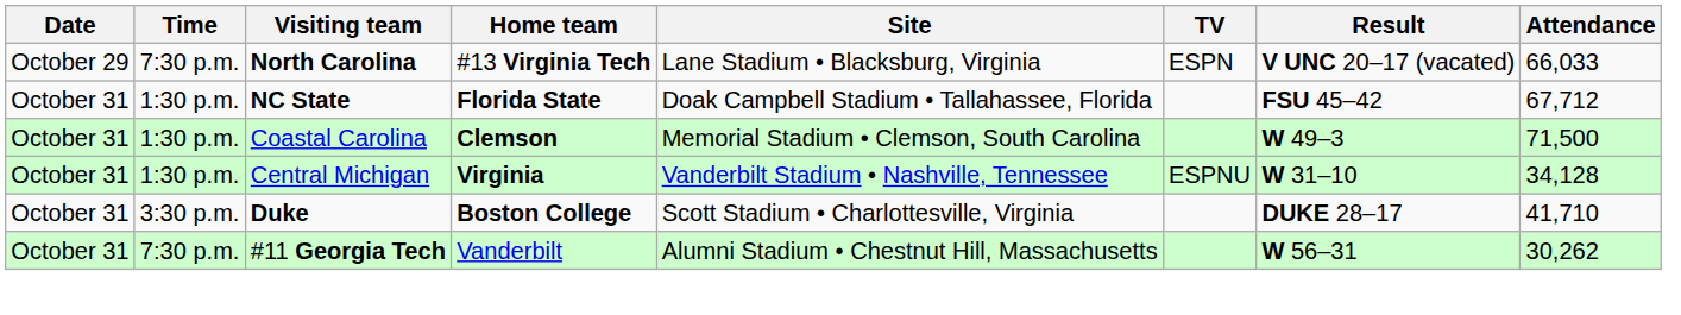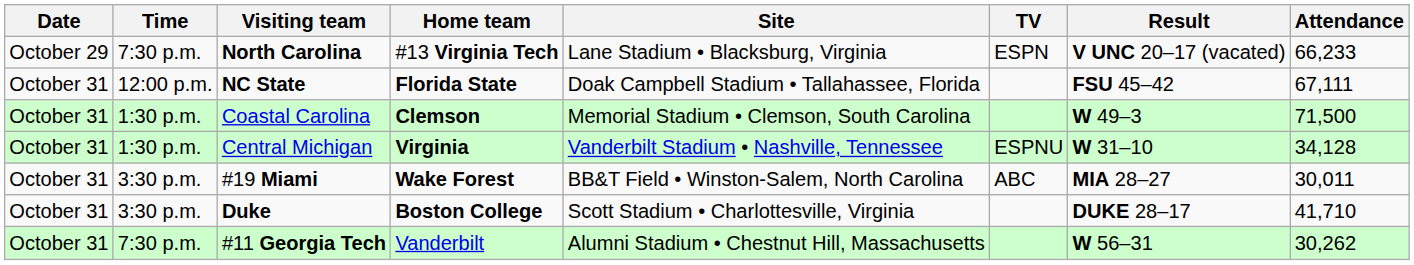 <table class="wikitable" style="font-size:95%;">
 <tr>
 <th>Date</th>
 <th>Time</th>
 <th>Visiting team</th>
 <th>Home team</th>
 <th>Site</th>
 <th>TV</th>
 <th>Result</th>
 <th>Attendance</th>
 </tr>
 <tr bgcolor=>
 <td>October 29</td>
 <td>7:30 p.m.</td>
 <td><strong>North Carolina</strong></td>
 <td>#13 <strong>Virginia Tech</strong></td>
 <td>Lane Stadium • Blacksburg, Virginia</td>
 <td>ESPN</td>
 <td><strong>V UNC</strong> 20–17 (vacated)</td>
-<td>66,033</td>
+<td>66,233</td>
 </tr>
 <tr bgcolor=>
 <td>October 31</td>
-<td>1:30 p.m.</td>
+<td>12:00 p.m.</td>
 <td><strong>NC State</strong></td>
 <td><strong>Florida State</strong></td>
 <td>Doak Campbell Stadium • Tallahassee, Florida</td>
 <td></td>
 <td><strong>FSU</strong> 45–42</td>
-<td>67,712</td>
+<td>67,111</td>
 </tr>
 <tr bgcolor=ccffcc>
 <td>October 31</td>
 <td>1:30 p.m.</td>
 <td><a href='#'>Coastal Carolina</a></td>
 <td><strong>Clemson</strong></td>
 <td>Memorial Stadium • Clemson, South Carolina</td>
 <td></td>
 <td><strong>W</strong> 49–3</td>
 <td>71,500</td>
 </tr>
 <tr bgcolor=ccffcc>
 <td>October 31</td>
 <td>1:30 p.m.</td>
 <td><a href='#'>Central Michigan</a></td>
 <td><strong>Virginia</strong></td>
 <td><a href='#'>Vanderbilt Stadium</a> • <a href='#'>Nashville, Tennessee</a></td>
 <td>ESPNU</td>
 <td><strong>W</strong> 31–10</td>
 <td>34,128</td>
 </tr>
 <tr bgcolor=>
 <td>October 31</td>
 <td>3:30 p.m.</td>
+<td>#19 <strong>Miami</strong></td>
+<td><strong>Wake Forest</strong></td>
+<td>BB&T Field • Winston-Salem, North Carolina</td>
+<td>ABC</td>
+<td><strong>MIA</strong> 28–27</td>
+<td>30,011</td>
+</tr>
+<tr bgcolor=>
+<td>October 31</td>
+<td>3:30 p.m.</td>
 <td><strong>Duke</strong></td>
 <td><strong>Boston College</strong></td>
 <td>Scott Stadium • Charlottesville, Virginia</td>
 <td></td>
 <td><strong>DUKE</strong> 28–17</td>
 <td>41,710</td>
 </tr>
 <tr bgcolor=ccffcc>
 <td>October 31</td>
 <td>7:30 p.m.</td>
 <td>#11 <strong>Georgia Tech</strong></td>
 <td><a href='#'>Vanderbilt</a></td>
 <td>Alumni Stadium • Chestnut Hill, Massachusetts</td>
 <td></td>
 <td><strong>W</strong> 56–31</td>
 <td>30,262</td>
 </tr>
 </table>
